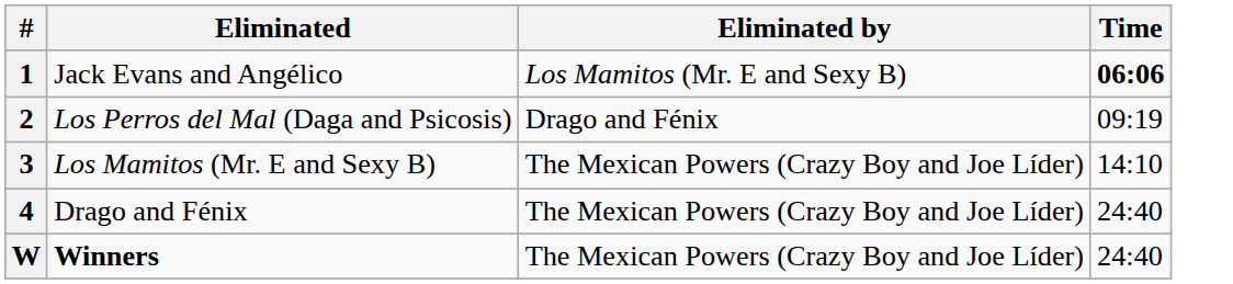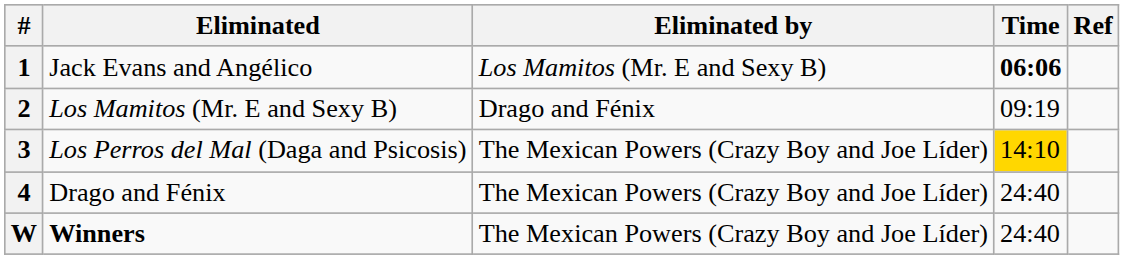 <table class="wikitable">
 <tr>
 <th>#</th>
 <th>Eliminated</th>
 <th>Eliminated by</th>
 <th>Time</th>
+<th>Ref</th>
 </tr>
 <tr>
 <th>1</th>
 <td>Jack Evans and Angélico</td>
 <td><em>Los Mamitos</em> (Mr. E and Sexy B)</td>
 <td><strong>06:06</strong></td>
+<td></td>
 </tr>
 <tr>
 <th>2</th>
-<td><em>Los Perros del Mal</em> (Daga and Psicosis)</td>
+<td><em>Los Mamitos</em> (Mr. E and Sexy B)</td>
 <td>Drago and Fénix</td>
 <td>09:19</td>
+<td></td>
 </tr>
 <tr>
 <th>3</th>
-<td><em>Los Mamitos</em> (Mr. E and Sexy B)</td>
+<td><em>Los Perros del Mal</em> (Daga and Psicosis)</td>
 <td>The Mexican Powers (Crazy Boy and Joe Líder)</td>
-<td>14:10</td>
+<td style="background: gold;">14:10</td>
+<td></td>
 </tr>
 <tr>
 <th>4</th>
 <td>Drago and Fénix</td>
 <td>The Mexican Powers (Crazy Boy and Joe Líder)</td>
 <td>24:40</td>
+<td></td>
 </tr>
 <tr>
 <th>W</th>
 <td><strong>Winners</strong></td>
 <td>The Mexican Powers (Crazy Boy and Joe Líder)</td>
 <td>24:40</td>
+<td></td>
 </tr>
 </table>
